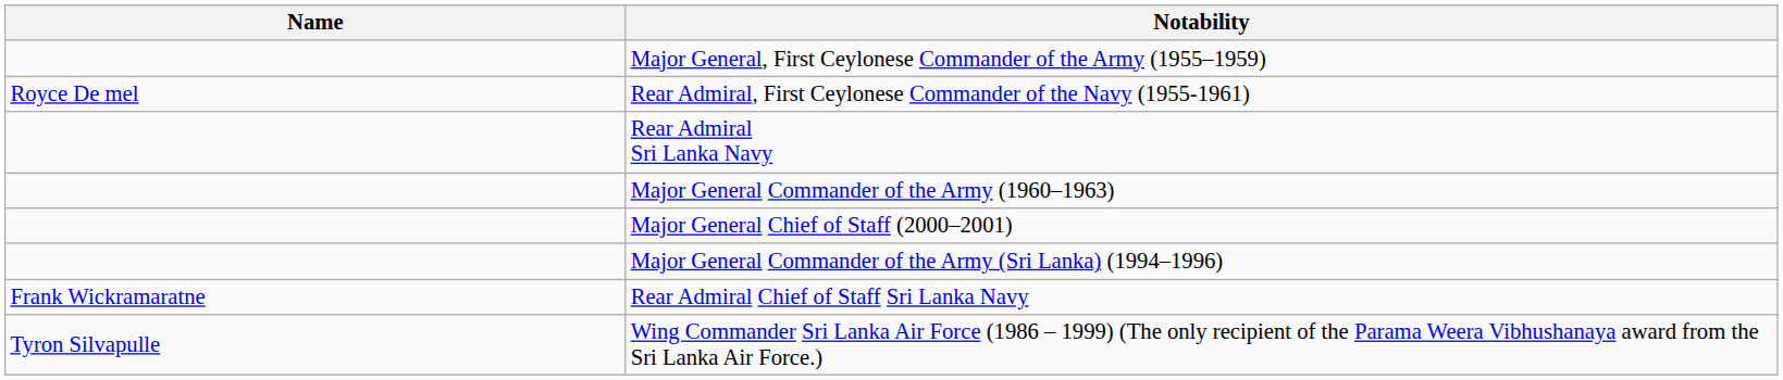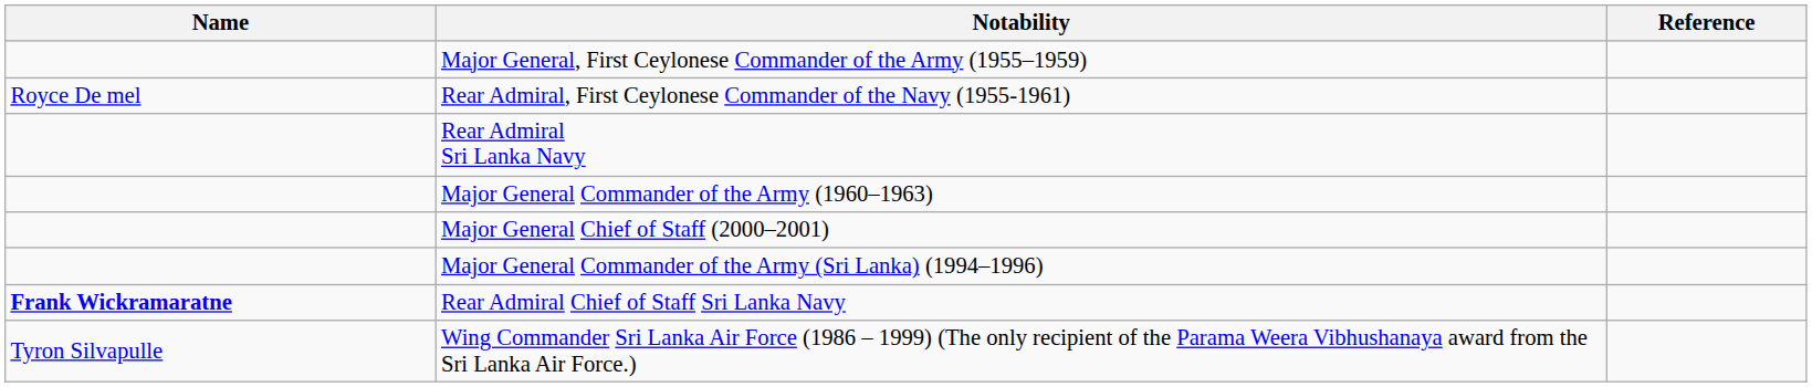 <table class="wikitable sortable" style="width:100%">
 <tr>
 <th style="width:*;">Name</th>
 <th class="unsortable" style="width:65%;">Notability</th>
+<th class="unsortable" style="width:*;">Reference</th>
 </tr>
 <tr>
 <td></td>
 <td><a href='#'>Major General</a>, First Ceylonese <a href='#'>Commander of the Army</a> (1955–1959)</td>
+<td style="text-align:center;"></td>
 </tr>
 <tr>
 <td><a href='#'>Royce De mel</a></td>
 <td><a href='#'>Rear Admiral</a>, First Ceylonese <a href='#'>Commander of the Navy</a> (1955-1961)</td>
+<td></td>
 </tr>
 <tr>
 <td></td>
 <td><a href='#'>Rear Admiral</a><br><a href='#'>Sri Lanka Navy</a></td>
+<td></td>
 </tr>
 <tr>
 <td></td>
 <td><a href='#'>Major General</a> <a href='#'>Commander of the Army</a> (1960–1963)</td>
+<td style="text-align:center;"></td>
 </tr>
 <tr>
 <td></td>
 <td><a href='#'>Major General</a> <a href='#'>Chief of Staff</a> (2000–2001)</td>
+<td style="text-align:center;"></td>
 </tr>
 <tr>
 <td></td>
 <td><a href='#'>Major General</a> <a href='#'>Commander of the Army (Sri Lanka)</a> (1994–1996)</td>
+<td style="text-align:center;"></td>
 </tr>
 <tr>
-<td><a href='#'>Frank Wickramaratne</a></td>
+<td><strong><a href='#'>Frank Wickramaratne</a></strong></td>
 <td><a href='#'>Rear Admiral</a> <a href='#'>Chief of Staff</a> <a href='#'>Sri Lanka Navy</a></td>
+<td></td>
 </tr>
 <tr>
 <td><a href='#'>Tyron Silvapulle</a></td>
 <td><a href='#'>Wing Commander</a> <a href='#'>Sri Lanka Air Force</a> (1986 – 1999) (The only recipient of the <a href='#'>Parama Weera Vibhushanaya</a> award from the Sri Lanka Air Force.)</td>
+<td></td>
 </tr>
 </table>
